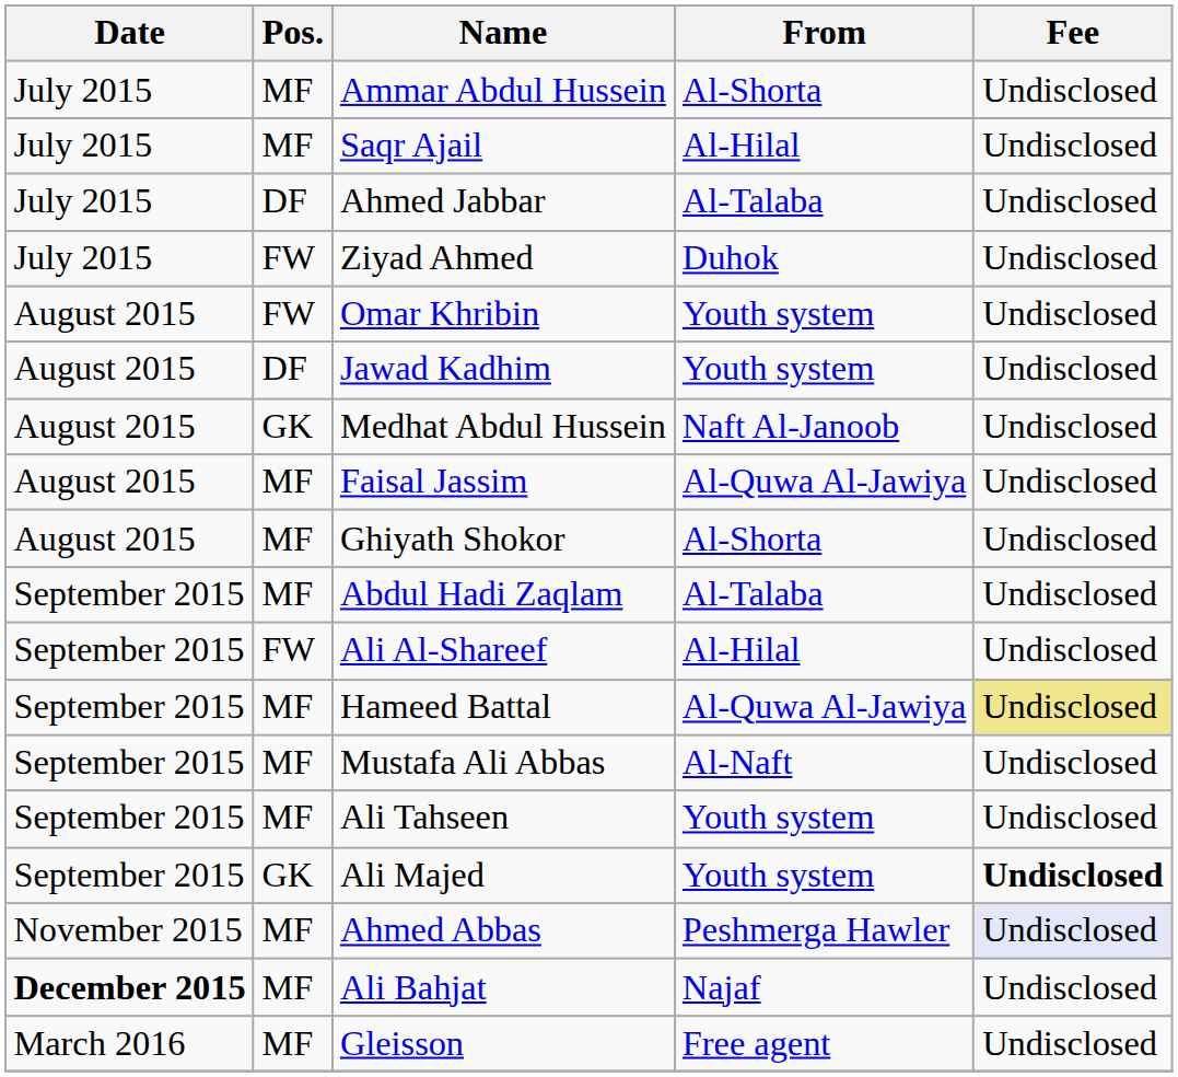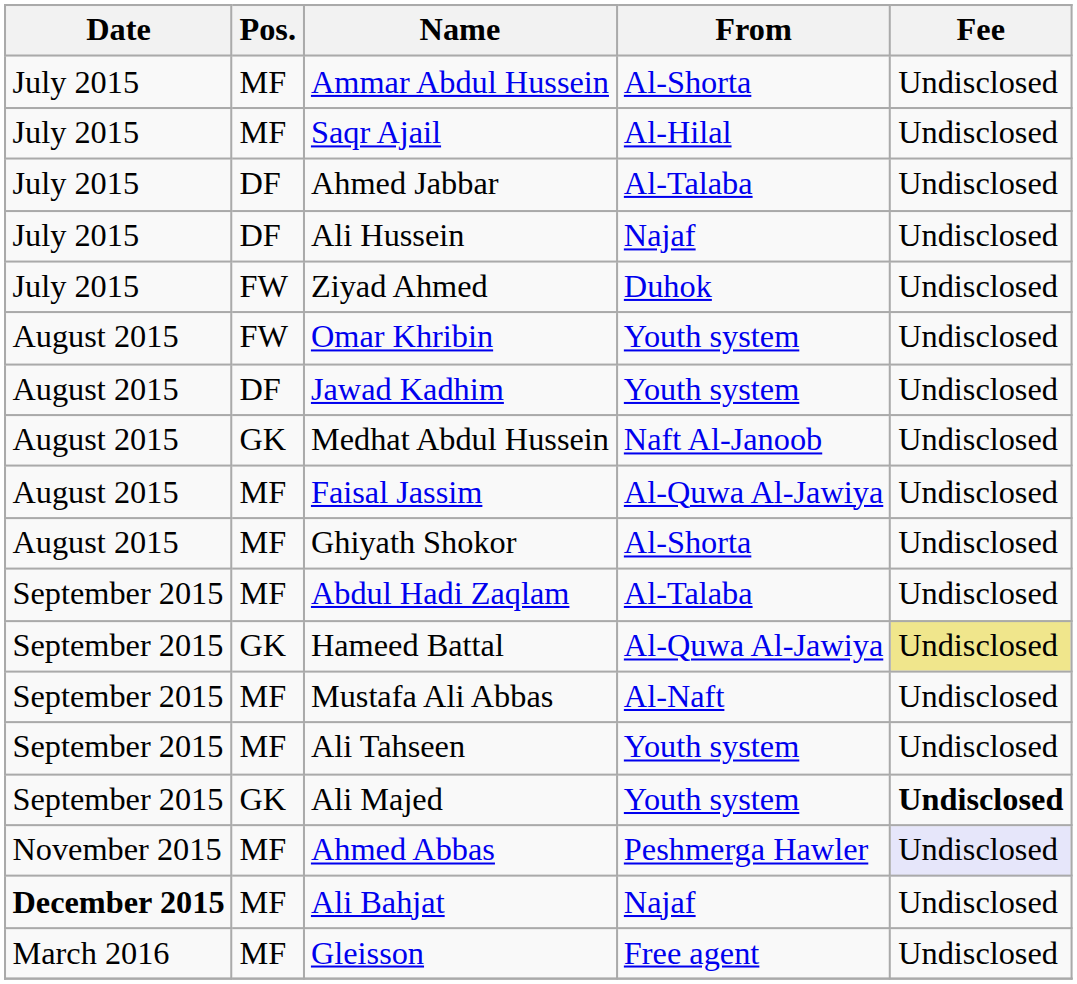 <table class="wikitable">
 <tr>
 <th>Date</th>
 <th>Pos.</th>
 <th>Name</th>
 <th>From</th>
 <th>Fee</th>
 </tr>
 <tr>
 <td>July 2015</td>
 <td>MF</td>
 <td> <a href='#'>Ammar Abdul Hussein</a></td>
 <td> <a href='#'>Al-Shorta</a></td>
 <td>Undisclosed</td>
 </tr>
 <tr>
 <td>July 2015</td>
 <td>MF</td>
 <td> <a href='#'>Saqr Ajail</a></td>
 <td> <a href='#'>Al-Hilal</a></td>
 <td>Undisclosed</td>
 </tr>
 <tr>
 <td>July 2015</td>
 <td>DF</td>
 <td> Ahmed Jabbar</td>
 <td> <a href='#'>Al-Talaba</a></td>
+<td>Undisclosed</td>
+</tr>
+<tr>
+<td>July 2015</td>
+<td>DF</td>
+<td> Ali Hussein</td>
+<td> <a href='#'>Najaf</a></td>
 <td>Undisclosed</td>
 </tr>
 <tr>
 <td>July 2015</td>
 <td>FW</td>
 <td> Ziyad Ahmed</td>
 <td> <a href='#'>Duhok</a></td>
 <td>Undisclosed</td>
 </tr>
 <tr>
 <td>August 2015</td>
 <td>FW</td>
 <td> <a href='#'>Omar Khribin</a></td>
 <td><a href='#'>Youth system</a></td>
 <td>Undisclosed</td>
 </tr>
 <tr>
 <td>August 2015</td>
 <td>DF</td>
 <td> <a href='#'>Jawad Kadhim</a></td>
 <td><a href='#'>Youth system</a></td>
 <td>Undisclosed</td>
 </tr>
 <tr>
 <td>August 2015</td>
 <td>GK</td>
 <td> Medhat Abdul Hussein</td>
 <td> <a href='#'>Naft Al-Janoob</a></td>
 <td>Undisclosed</td>
 </tr>
 <tr>
 <td>August 2015</td>
 <td>MF</td>
 <td> <a href='#'>Faisal Jassim</a></td>
 <td> <a href='#'>Al-Quwa Al-Jawiya</a></td>
 <td>Undisclosed</td>
 </tr>
 <tr>
 <td>August 2015</td>
 <td>MF</td>
 <td> Ghiyath Shokor</td>
 <td> <a href='#'>Al-Shorta</a></td>
 <td>Undisclosed</td>
 </tr>
 <tr>
 <td>September 2015</td>
 <td>MF</td>
 <td> <a href='#'>Abdul Hadi Zaqlam</a></td>
 <td> <a href='#'>Al-Talaba</a></td>
 <td>Undisclosed</td>
 </tr>
 <tr>
 <td>September 2015</td>
-<td>FW</td>
-<td> <a href='#'>Ali Al-Shareef</a></td>
-<td> <a href='#'>Al-Hilal</a></td>
-<td>Undisclosed</td>
-</tr>
-<tr>
-<td>September 2015</td>
-<td>MF</td>
+<td>GK</td>
 <td> Hameed Battal</td>
 <td> <a href='#'>Al-Quwa Al-Jawiya</a></td>
 <td style="background: khaki;">Undisclosed</td>
 </tr>
 <tr>
 <td>September 2015</td>
 <td>MF</td>
 <td> Mustafa Ali Abbas</td>
 <td> <a href='#'>Al-Naft</a></td>
 <td>Undisclosed</td>
 </tr>
 <tr>
 <td>September 2015</td>
 <td>MF</td>
 <td> Ali Tahseen</td>
 <td><a href='#'>Youth system</a></td>
 <td>Undisclosed</td>
 </tr>
 <tr>
 <td>September 2015</td>
 <td>GK</td>
 <td> Ali Majed</td>
 <td><a href='#'>Youth system</a></td>
 <td><strong>Undisclosed</strong></td>
 </tr>
 <tr>
 <td>November 2015</td>
 <td>MF</td>
 <td> <a href='#'>Ahmed Abbas</a></td>
 <td> <a href='#'>Peshmerga Hawler</a></td>
 <td style="background: lavender;">Undisclosed</td>
 </tr>
 <tr>
 <td><strong>December 2015</strong></td>
 <td>MF</td>
 <td> <a href='#'>Ali Bahjat</a></td>
 <td> <a href='#'>Najaf</a></td>
 <td>Undisclosed</td>
 </tr>
 <tr>
 <td>March 2016</td>
 <td>MF</td>
 <td> <a href='#'>Gleisson</a></td>
 <td><a href='#'>Free agent</a></td>
 <td>Undisclosed</td>
 </tr>
 <tr>
 </tr>
 </table>
